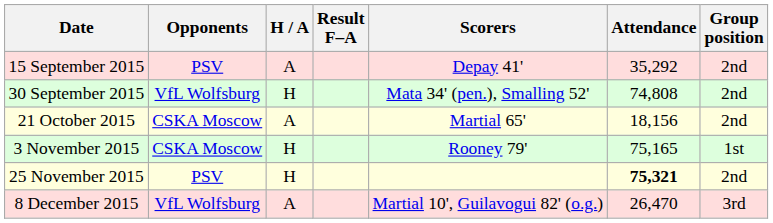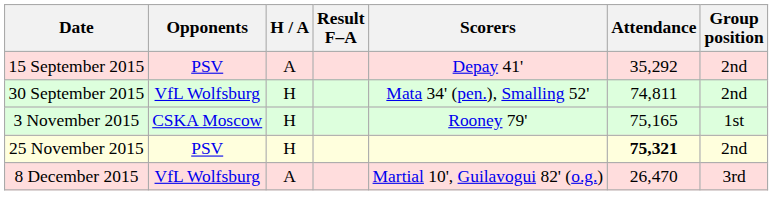 <table class="wikitable" style="text-align:center">
 <tr>
 <th>Date</th>
 <th>Opponents</th>
 <th>H / A</th>
 <th>Result<br>F–A</th>
 <th>Scorers</th>
 <th>Attendance</th>
 <th>Group<br>position</th>
 </tr>
 <tr bgcolor="#ffdddd">
 <td>15 September 2015</td>
 <td><a href='#'>PSV</a></td>
 <td>A</td>
 <td></td>
 <td><a href='#'>Depay</a> 41'</td>
 <td>35,292</td>
 <td>2nd</td>
 </tr>
 <tr bgcolor="#ddffdd">
 <td>30 September 2015</td>
 <td><a href='#'>VfL Wolfsburg</a></td>
 <td>H</td>
 <td></td>
 <td><a href='#'>Mata</a> 34' (<a href='#'>pen.</a>), <a href='#'>Smalling</a> 52'</td>
-<td>74,808</td>
-<td>2nd</td>
-</tr>
-<tr bgcolor="#ffffdd">
-<td>21 October 2015</td>
-<td><a href='#'>CSKA Moscow</a></td>
-<td>A</td>
-<td></td>
-<td><a href='#'>Martial</a> 65'</td>
-<td>18,156</td>
+<td>74,811</td>
 <td>2nd</td>
 </tr>
 <tr bgcolor="#ddffdd">
 <td>3 November 2015</td>
 <td><a href='#'>CSKA Moscow</a></td>
 <td>H</td>
 <td></td>
 <td><a href='#'>Rooney</a> 79'</td>
 <td>75,165</td>
 <td>1st</td>
 </tr>
 <tr bgcolor="#ffffdd">
 <td>25 November 2015</td>
 <td><a href='#'>PSV</a></td>
 <td>H</td>
 <td></td>
 <td></td>
 <td><strong>75,321</strong></td>
 <td>2nd</td>
 </tr>
 <tr bgcolor="#ffdddd">
 <td>8 December 2015</td>
 <td><a href='#'>VfL Wolfsburg</a></td>
 <td>A</td>
 <td></td>
 <td><a href='#'>Martial</a> 10', <a href='#'>Guilavogui</a> 82' (<a href='#'>o.g.</a>)</td>
 <td>26,470</td>
 <td>3rd</td>
 </tr>
 </table>
